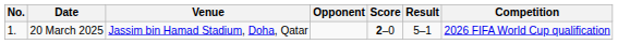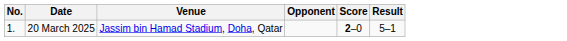 <table class="wikitable">
 <tr>
 <th>No.</th>
 <th>Date</th>
 <th>Venue</th>
 <th>Opponent</th>
 <th>Score</th>
 <th>Result</th>
-<th>Competition</th>
 </tr>
 <tr>
 <td>1.</td>
 <td>20 March 2025</td>
 <td><a href='#'>Jassim bin Hamad Stadium</a>, <a href='#'>Doha</a>, Qatar</td>
 <td></td>
 <td align="center"><strong>2</strong>–0</td>
 <td align="center">5–1</td>
-<td><a href='#'>2026 FIFA World Cup qualification</a></td>
 </tr>
 </table>
